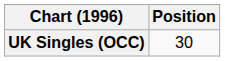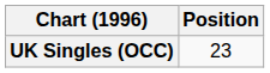 <table class="wikitable plainrowheaders" style="text-align:center">
 <tr>
 <th>Chart (1996)</th>
 <th>Position</th>
 </tr>
 <tr>
 <th scope="row">UK Singles (OCC)</th>
-<td>30</td>
+<td>23</td>
 </tr>
 </table>
